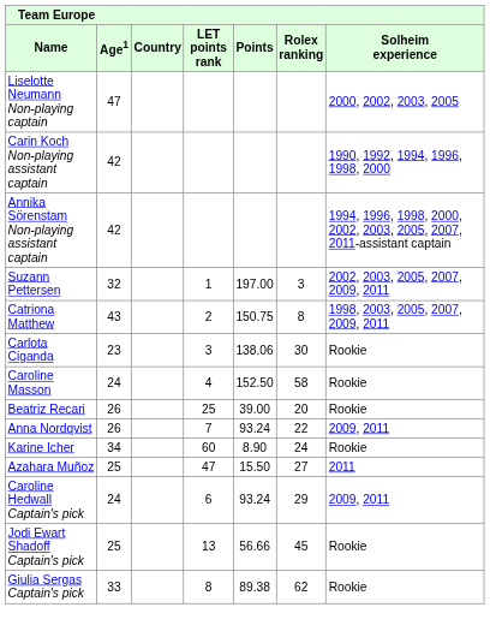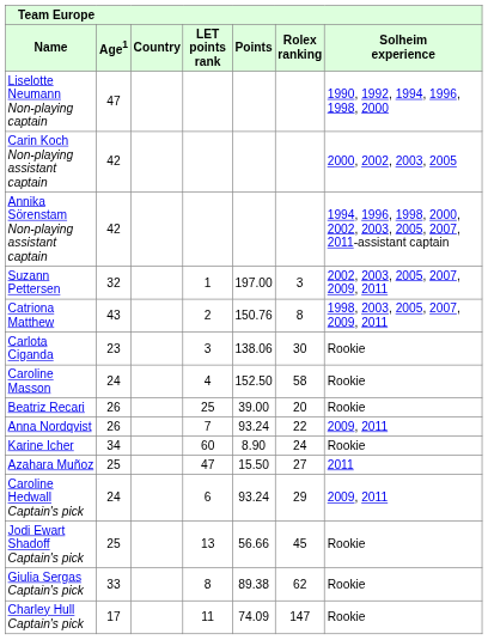 <table border="1" cellpadding="3" style="border-collapse: collapse;">
 <tr style="background:#dfd;">
 <td colspan=7>    <strong>Team Europe</strong></td>
 </tr>
 <tr style="background:#dfd;">
 <th>Name</th>
 <th>Age<sup>1</sup></th>
 <th>Country</th>
 <th>LET points<br>rank</th>
 <th>Points</th>
 <th>Rolex<br>ranking</th>
 <th>Solheim<br>experience</th>
 </tr>
 <tr>
 <td><a href='#'>Liselotte Neumann</a><br><em>Non-playing captain</em></td>
 <td align="center">47</td>
 <td></td>
 <td></td>
 <td></td>
 <td></td>
-<td><a href='#'>2000</a>, <a href='#'>2002</a>, <a href='#'>2003</a>, <a href='#'>2005</a></td>
+<td><a href='#'>1990</a>, <a href='#'>1992</a>, <a href='#'>1994</a>, <a href='#'>1996</a>, <a href='#'>1998</a>, <a href='#'>2000</a></td>
 </tr>
 <tr>
 <td><a href='#'>Carin Koch</a><br><em>Non-playing assistant captain</em></td>
 <td align="center">42</td>
 <td></td>
 <td></td>
 <td></td>
 <td></td>
-<td><a href='#'>1990</a>, <a href='#'>1992</a>, <a href='#'>1994</a>, <a href='#'>1996</a>, <a href='#'>1998</a>, <a href='#'>2000</a></td>
+<td><a href='#'>2000</a>, <a href='#'>2002</a>, <a href='#'>2003</a>, <a href='#'>2005</a></td>
 </tr>
 <tr>
 <td><a href='#'>Annika Sörenstam</a><br><em>Non-playing assistant captain</em></td>
 <td align="center">42</td>
 <td></td>
 <td></td>
 <td></td>
 <td></td>
 <td><a href='#'>1994</a>, <a href='#'>1996</a>, <a href='#'>1998</a>, <a href='#'>2000</a>, <a href='#'>2002</a>, <a href='#'>2003</a>, <a href='#'>2005</a>, <a href='#'>2007</a>, <a href='#'>2011</a>-assistant captain</td>
 </tr>
 <tr>
 <td><a href='#'>Suzann Pettersen</a></td>
 <td align="center">32</td>
 <td></td>
 <td align="center">1</td>
 <td align="center">197.00</td>
 <td align="center">3</td>
 <td><a href='#'>2002</a>, <a href='#'>2003</a>, <a href='#'>2005</a>, <a href='#'>2007</a>, <a href='#'>2009</a>, <a href='#'>2011</a></td>
 </tr>
 <tr>
 <td><a href='#'>Catriona Matthew</a></td>
 <td align="center">43</td>
 <td></td>
 <td align="center">2</td>
-<td align="center">150.75</td>
+<td align="center">150.76</td>
 <td align="center">8</td>
 <td><a href='#'>1998</a>, <a href='#'>2003</a>, <a href='#'>2005</a>, <a href='#'>2007</a>, <a href='#'>2009</a>, <a href='#'>2011</a></td>
 </tr>
 <tr>
 <td><a href='#'>Carlota Ciganda</a></td>
 <td align="center">23</td>
 <td></td>
 <td align="center">3</td>
 <td align="center">138.06</td>
 <td align="center">30</td>
 <td>Rookie</td>
 </tr>
 <tr>
 <td><a href='#'>Caroline Masson</a></td>
 <td align="center">24</td>
 <td></td>
 <td align="center">4</td>
 <td align="center">152.50</td>
 <td align="center">58</td>
 <td>Rookie</td>
 </tr>
 <tr>
 <td><a href='#'>Beatriz Recari</a></td>
 <td align="center">26</td>
 <td></td>
 <td align="center">25</td>
 <td align="center">39.00</td>
 <td align="center">20</td>
 <td>Rookie</td>
 </tr>
 <tr>
 <td><a href='#'>Anna Nordqvist</a></td>
 <td align="center">26</td>
 <td></td>
 <td align="center">7</td>
 <td align="center">93.24</td>
 <td align="center">22</td>
 <td><a href='#'>2009</a>, <a href='#'>2011</a></td>
 </tr>
 <tr>
 <td><a href='#'>Karine Icher</a></td>
 <td align="center">34</td>
 <td></td>
 <td align="center">60</td>
 <td align="center">8.90</td>
 <td align="center">24</td>
 <td>Rookie</td>
 </tr>
 <tr>
 <td><a href='#'>Azahara Muñoz</a></td>
 <td align="center">25</td>
 <td></td>
 <td align="center">47</td>
 <td align="center">15.50</td>
 <td align="center">27</td>
 <td><a href='#'>2011</a></td>
 </tr>
 <tr>
 <td><a href='#'>Caroline Hedwall</a><br><em>Captain's pick</em></td>
 <td align="center">24</td>
 <td></td>
 <td align="center">6</td>
 <td align="center">93.24</td>
 <td align="center">29</td>
 <td><a href='#'>2009</a>, <a href='#'>2011</a></td>
 </tr>
 <tr>
 <td><a href='#'>Jodi Ewart Shadoff</a><br><em>Captain's pick</em></td>
 <td align="center">25</td>
 <td></td>
 <td align="center">13</td>
 <td align="center">56.66</td>
 <td align="center">45</td>
 <td>Rookie</td>
 </tr>
 <tr>
 <td><a href='#'>Giulia Sergas</a><br><em>Captain's pick</em></td>
 <td align="center">33</td>
 <td></td>
 <td align="center">8</td>
 <td align="center">89.38</td>
 <td align="center">62</td>
 <td>Rookie</td>
 </tr>
+<tr>
+<td><a href='#'>Charley Hull</a><br><em>Captain's pick</em></td>
+<td align="center">17</td>
+<td></td>
+<td align="center">11</td>
+<td align="center">74.09</td>
+<td align="center">147</td>
+<td>Rookie</td>
+</tr>
 </table>
